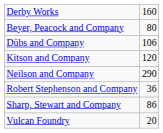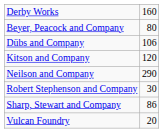 <table class="wikitable">
 <tr>
 <td><a href='#'>Derby Works</a></td>
 <td align=right>160</td>
 </tr>
 <tr>
 <td><a href='#'>Beyer, Peacock and Company</a></td>
 <td align=right>80</td>
 </tr>
 <tr>
 <td><a href='#'>Dübs and Company</a></td>
 <td align=right>106</td>
 </tr>
 <tr>
 <td><a href='#'>Kitson and Company</a></td>
 <td align=right>120</td>
 </tr>
 <tr>
 <td><a href='#'>Neilson and Company</a></td>
 <td align=right>290</td>
 </tr>
 <tr>
 <td><a href='#'>Robert Stephenson and Company</a></td>
-<td align=right>36</td>
+<td align=right>30</td>
 </tr>
 <tr>
 <td><a href='#'>Sharp, Stewart and Company</a></td>
 <td align=right>86</td>
 </tr>
 <tr>
 <td><a href='#'>Vulcan Foundry</a></td>
 <td align=right>20</td>
 </tr>
 </table>
